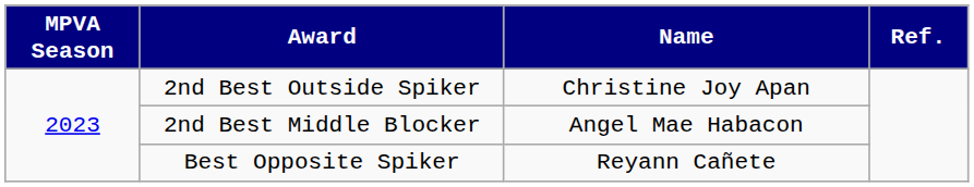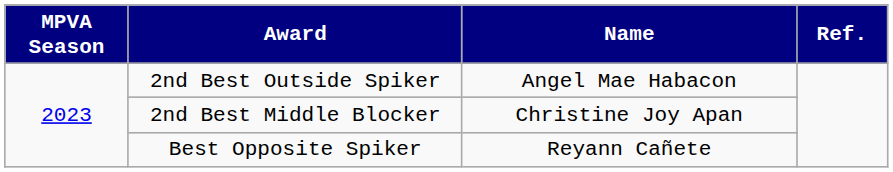 <table class="wikitable">
 <tr>
 <th width=70px style="background:#000080; color:white; text-align: center">MPVA Season</th>
 <th width=200px style="background:#000080; color:white">Award</th>
 <th width=200px style="background:#000080; color:white">Name</th>
 <th width=50px style="background:#000080; color:white; text-align: center">Ref.</th>
 </tr>
 <tr align=center>
 <td rowspan=3><a href='#'>2023</a></td>
 <td>2nd Best Outside Spiker</td>
-<td>Christine Joy Apan</td>
+<td>Angel Mae Habacon</td>
 <td rowspan=3></td>
 </tr>
 <tr align=center>
 <td>2nd Best Middle Blocker</td>
-<td>Angel Mae Habacon</td>
+<td>Christine Joy Apan</td>
 </tr>
 <tr align=center>
 <td>Best Opposite Spiker</td>
 <td>Reyann Cañete</td>
 </tr>
 </table>
